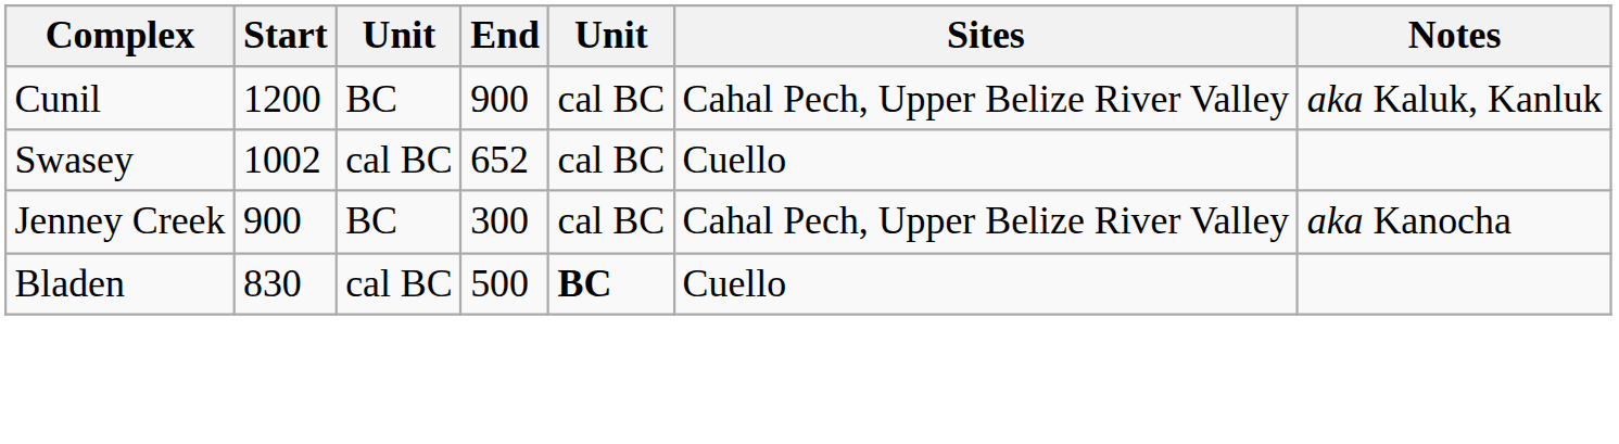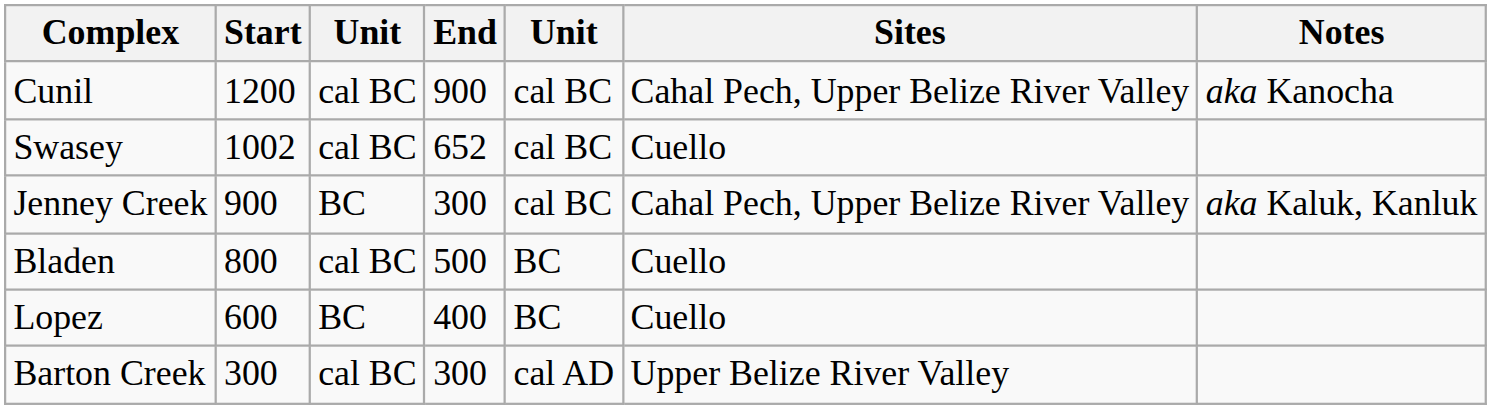 <table class="wikitable sortable static-row-numbers" style="text-align:left;">
 <tr>
 <th class=unsortable>Complex</th>
 <th>Start</th>
 <th class=unsortable>Unit</th>
 <th>End</th>
 <th class=unsortable>Unit</th>
 <th class=unsortable>Sites</th>
 <th class=unsortable>Notes</th>
 </tr>
 <tr>
 <td>Cunil</td>
 <td>1200</td>
-<td>BC</td>
+<td>cal BC</td>
 <td>900</td>
 <td>cal BC</td>
 <td>Cahal Pech, Upper Belize River Valley</td>
-<td><em>aka</em> Kaluk, Kanluk</td>
+<td><em>aka</em> Kanocha</td>
 </tr>
 <tr>
 <td>Swasey</td>
 <td>1002</td>
 <td>cal BC</td>
 <td>652</td>
 <td>cal BC</td>
 <td>Cuello</td>
 <td></td>
 </tr>
 <tr>
 <td>Jenney Creek</td>
 <td>900</td>
 <td>BC</td>
 <td>300</td>
 <td>cal BC</td>
 <td>Cahal Pech, Upper Belize River Valley</td>
-<td><em>aka</em> Kanocha</td>
+<td><em>aka</em> Kaluk, Kanluk</td>
 </tr>
 <tr>
 <td>Bladen</td>
-<td>830</td>
+<td>800</td>
 <td>cal BC</td>
 <td>500</td>
-<td><strong>BC</strong></td>
+<td>BC</td>
 <td>Cuello</td>
 <td></td>
 </tr>
+<tr>
+<td>Lopez</td>
+<td>600</td>
+<td>BC</td>
+<td>400</td>
+<td>BC</td>
+<td>Cuello</td>
+<td></td>
+</tr>
+<tr>
+<td>Barton Creek</td>
+<td>300</td>
+<td>cal BC</td>
+<td>300</td>
+<td>cal AD</td>
+<td>Upper Belize River Valley</td>
+<td></td>
+</tr>
 </table>
